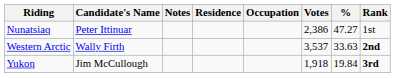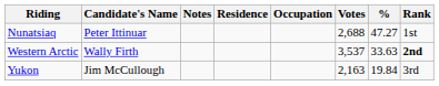 <table class="wikitable sortable">
 <tr>
 <th>Riding<br></th>
 <th>Candidate's Name</th>
 <th>Notes</th>
 <th>Residence</th>
 <th>Occupation</th>
 <th>Votes</th>
 <th>%</th>
 <th>Rank</th>
 </tr>
 <tr>
 <td><a href='#'>Nunatsiaq</a></td>
 <td><a href='#'>Peter Ittinuar</a></td>
 <td></td>
 <td></td>
 <td></td>
-<td>2,386</td>
+<td>2,688</td>
 <td>47.27</td>
 <td>1st</td>
 </tr>
 <tr>
 <td><a href='#'>Western Arctic</a></td>
 <td><a href='#'>Wally Firth</a></td>
 <td></td>
 <td></td>
 <td></td>
 <td>3,537</td>
 <td>33.63</td>
 <td><strong>2nd</strong></td>
 </tr>
 <tr>
 <td><a href='#'>Yukon</a></td>
 <td>Jim McCullough</td>
 <td></td>
 <td></td>
 <td></td>
-<td>1,918</td>
+<td>2,163</td>
 <td>19.84</td>
-<td><strong>3rd</strong></td>
+<td>3rd</td>
 </tr>
 </table>
